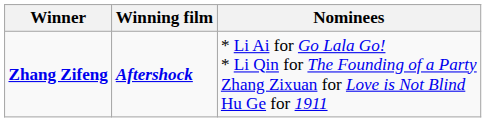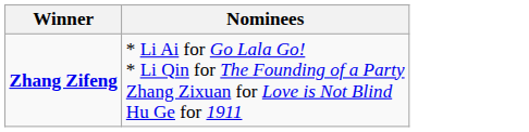 <table class="wikitable">
 <tr>
 <th>Winner</th>
-<th>Winning film</th>
 <th>Nominees</th>
 </tr>
 <tr>
 <td><strong><a href='#'>Zhang Zifeng</a></strong></td>
-<td><strong><em><a href='#'>Aftershock</a></em></strong></td>
 <td>* <a href='#'>Li Ai</a> for <em><a href='#'>Go Lala Go!</a></em><br> * <a href='#'>Li Qin</a> for <em><a href='#'>The Founding of a Party</a></em><br><a href='#'>Zhang Zixuan</a> for <em><a href='#'>Love is Not Blind</a></em><br> <a href='#'>Hu Ge</a> for <em><a href='#'>1911</a></em></td>
 </tr>
 </table>
